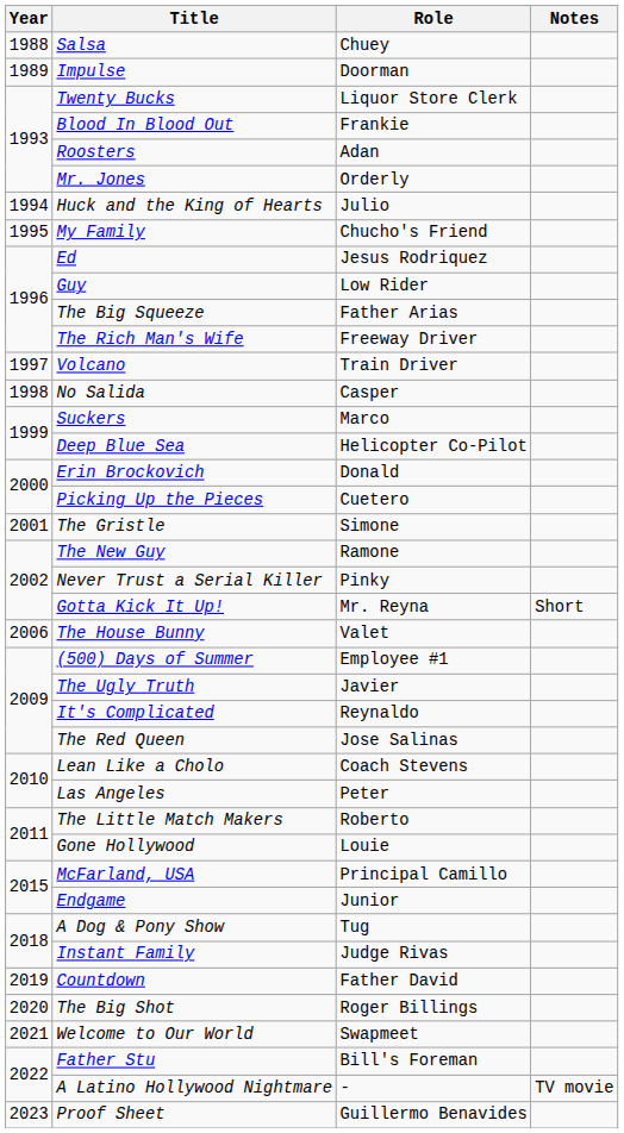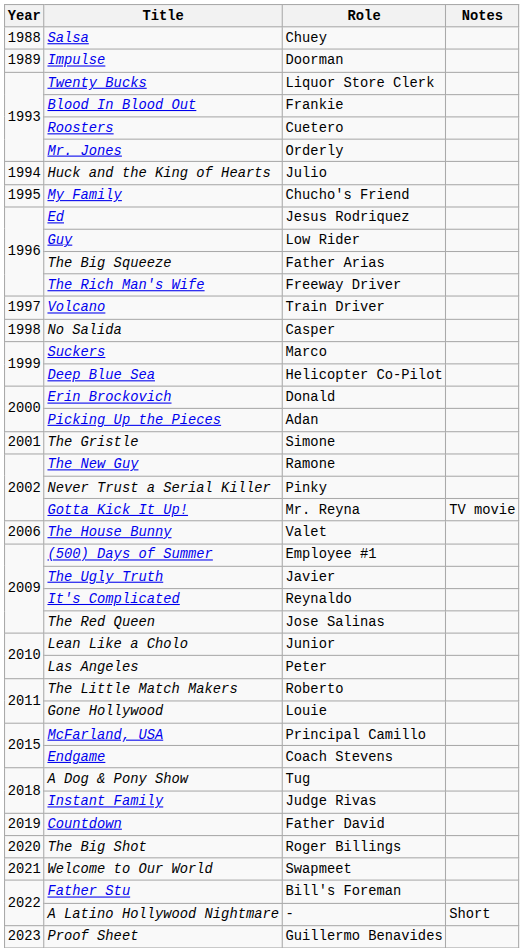 <table class="wikitable">
 <tr>
 <th>Year</th>
 <th>Title</th>
 <th>Role</th>
 <th>Notes</th>
 </tr>
 <tr>
 <td>1988</td>
 <td><em><a href='#'>Salsa</a></em></td>
 <td>Chuey</td>
 <td></td>
 </tr>
 <tr>
 <td>1989</td>
 <td><em><a href='#'>Impulse</a></em></td>
 <td>Doorman</td>
 <td></td>
 </tr>
 <tr>
 <td rowspan="4">1993</td>
 <td><em><a href='#'>Twenty Bucks</a></em></td>
 <td>Liquor Store Clerk</td>
 <td></td>
 </tr>
 <tr>
 <td><em><a href='#'>Blood In Blood Out</a></em></td>
 <td>Frankie</td>
 <td></td>
 </tr>
 <tr>
 <td><em><a href='#'>Roosters</a></em></td>
-<td>Adan</td>
+<td>Cuetero</td>
 <td></td>
 </tr>
 <tr>
 <td><em><a href='#'>Mr. Jones</a></em></td>
 <td>Orderly</td>
 <td></td>
 </tr>
 <tr>
 <td>1994</td>
 <td><em>Huck and the King of Hearts</em></td>
 <td>Julio</td>
 <td></td>
 </tr>
 <tr>
 <td>1995</td>
 <td><em><a href='#'>My Family</a></em></td>
 <td>Chucho's Friend</td>
 <td></td>
 </tr>
 <tr>
 <td rowspan="4">1996</td>
 <td><em><a href='#'>Ed</a></em></td>
 <td>Jesus Rodriquez</td>
 <td></td>
 </tr>
 <tr>
 <td><em><a href='#'>Guy</a></em></td>
 <td>Low Rider</td>
 <td></td>
 </tr>
 <tr>
 <td><em>The Big Squeeze</em></td>
 <td>Father Arias</td>
 <td></td>
 </tr>
 <tr>
 <td><em><a href='#'>The Rich Man's Wife</a></em></td>
 <td>Freeway Driver</td>
 <td></td>
 </tr>
 <tr>
 <td>1997</td>
 <td><em><a href='#'>Volcano</a></em></td>
 <td>Train Driver</td>
 <td></td>
 </tr>
 <tr>
 <td>1998</td>
 <td><em>No Salida</em></td>
 <td>Casper</td>
 <td></td>
 </tr>
 <tr>
 <td rowspan="2">1999</td>
 <td><em><a href='#'>Suckers</a></em></td>
 <td>Marco</td>
 <td></td>
 </tr>
 <tr>
 <td><em><a href='#'>Deep Blue Sea</a></em></td>
 <td>Helicopter Co-Pilot</td>
 <td></td>
 </tr>
 <tr>
 <td rowspan="2">2000</td>
 <td><em><a href='#'>Erin Brockovich</a></em></td>
 <td>Donald</td>
 <td></td>
 </tr>
 <tr>
 <td><em><a href='#'>Picking Up the Pieces</a></em></td>
-<td>Cuetero</td>
+<td>Adan</td>
 <td></td>
 </tr>
 <tr>
 <td>2001</td>
 <td><em>The Gristle</em></td>
 <td>Simone</td>
 <td></td>
 </tr>
 <tr>
 <td rowspan="3">2002</td>
 <td><em><a href='#'>The New Guy</a></em></td>
 <td>Ramone</td>
 <td></td>
 </tr>
 <tr>
 <td><em>Never Trust a Serial Killer</em></td>
 <td>Pinky</td>
 <td></td>
 </tr>
 <tr>
 <td><em><a href='#'>Gotta Kick It Up!</a></em></td>
 <td>Mr. Reyna</td>
-<td>Short</td>
+<td>TV movie</td>
 </tr>
 <tr>
 <td>2006</td>
 <td><em><a href='#'>The House Bunny</a></em></td>
 <td>Valet</td>
 <td></td>
 </tr>
 <tr>
 <td rowspan="4">2009</td>
 <td><em><a href='#'>(500) Days of Summer</a></em></td>
 <td>Employee #1</td>
 <td></td>
 </tr>
 <tr>
 <td><em><a href='#'>The Ugly Truth</a></em></td>
 <td>Javier</td>
 <td></td>
 </tr>
 <tr>
 <td><em><a href='#'>It's Complicated</a></em></td>
 <td>Reynaldo</td>
 <td></td>
 </tr>
 <tr>
 <td><em>The Red Queen</em></td>
 <td>Jose Salinas</td>
 <td></td>
 </tr>
 <tr>
 <td rowspan="2">2010</td>
 <td><em>Lean Like a Cholo</em></td>
-<td>Coach Stevens</td>
+<td>Junior</td>
 <td></td>
 </tr>
 <tr>
 <td><em>Las Angeles</em></td>
 <td>Peter</td>
 <td></td>
 </tr>
 <tr>
 <td rowspan="2">2011</td>
 <td><em>The Little Match Makers</em></td>
 <td>Roberto</td>
 <td></td>
 </tr>
 <tr>
 <td><em>Gone Hollywood</em></td>
 <td>Louie</td>
 <td></td>
 </tr>
 <tr>
 <td rowspan="2">2015</td>
 <td><em><a href='#'>McFarland, USA</a></em></td>
 <td>Principal Camillo</td>
 <td></td>
 </tr>
 <tr>
 <td><em><a href='#'>Endgame</a></em></td>
-<td>Junior</td>
+<td>Coach Stevens</td>
 <td></td>
 </tr>
 <tr>
 <td rowspan="2">2018</td>
 <td><em>A Dog & Pony Show</em></td>
 <td>Tug</td>
 <td></td>
 </tr>
 <tr>
 <td><em><a href='#'>Instant Family</a></em></td>
 <td>Judge Rivas</td>
 <td></td>
 </tr>
 <tr>
 <td>2019</td>
 <td><em><a href='#'>Countdown</a></em></td>
 <td>Father David</td>
 <td></td>
 </tr>
 <tr>
 <td>2020</td>
 <td><em>The Big Shot</em></td>
 <td>Roger Billings</td>
 <td></td>
 </tr>
 <tr>
 <td>2021</td>
 <td><em>Welcome to Our World</em></td>
 <td>Swapmeet</td>
 <td></td>
 </tr>
 <tr>
 <td rowspan="2">2022</td>
 <td><em><a href='#'>Father Stu</a></em></td>
 <td>Bill's Foreman</td>
 <td></td>
 </tr>
 <tr>
 <td><em>A Latino Hollywood Nightmare</em></td>
 <td>-</td>
-<td>TV movie</td>
+<td>Short</td>
 </tr>
 <tr>
 <td>2023</td>
 <td><em>Proof Sheet</em></td>
 <td>Guillermo Benavides</td>
 <td></td>
 </tr>
 </table>
